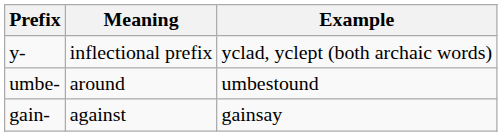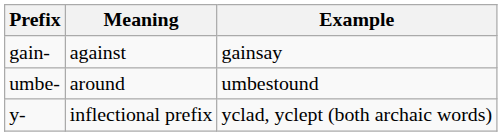 <table class="wikitable">
 <tr>
 <th>Prefix</th>
 <th>Meaning</th>
 <th>Example</th>
 </tr>
 <tr>
-<td>y-</td>
-<td>inflectional prefix</td>
-<td>yclad, yclept (both archaic words)</td>
+<td>gain-</td>
+<td>against</td>
+<td>gainsay</td>
 </tr>
 <tr>
 <td>umbe-</td>
 <td>around</td>
 <td>umbestound</td>
 </tr>
 <tr>
-<td>gain-</td>
-<td>against</td>
-<td>gainsay</td>
+<td>y-</td>
+<td>inflectional prefix</td>
+<td>yclad, yclept (both archaic words)</td>
 </tr>
 </table>
